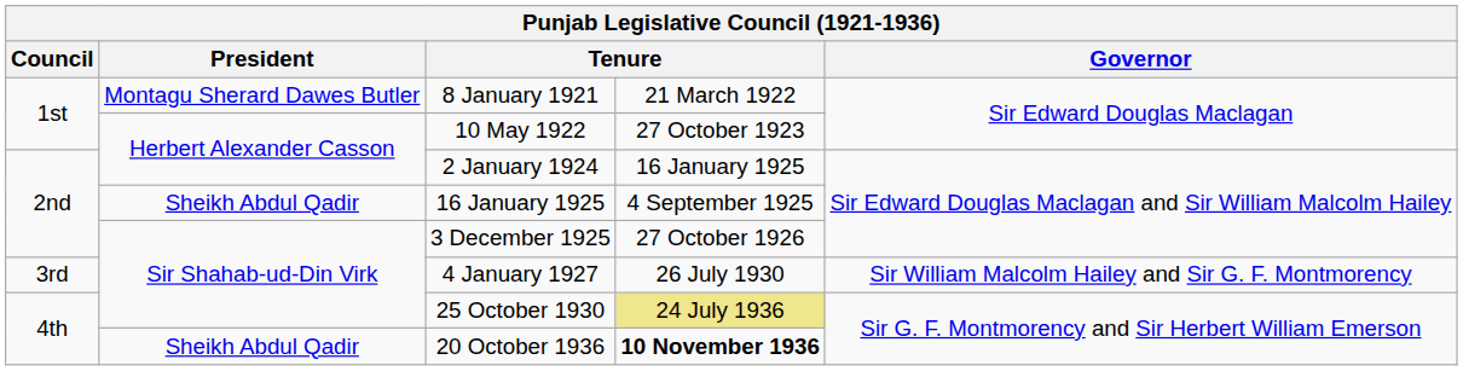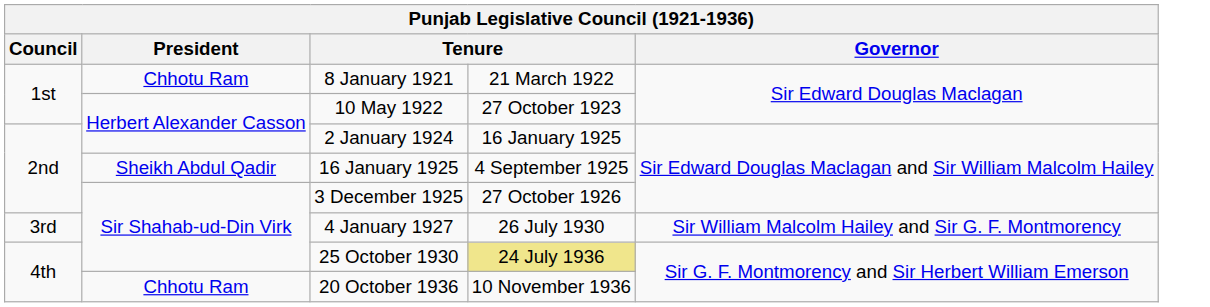 <table class="wikitable" style="text-align:center">
 <tr>
 <th colspan="5">Punjab Legislative Council (1921-1936)</th>
 </tr>
 <tr>
 <th>Council<br></th>
 <th>President</th>
 <th colspan="2">Tenure</th>
 <th><a href='#'>Governor</a></th>
 </tr>
 <tr>
 <td rowspan=2>1st <br></td>
-<td><a href='#'>Montagu Sherard Dawes Butler</a></td>
+<td><a href='#'>Chhotu Ram</a></td>
 <td>8 January 1921</td>
 <td>21 March 1922</td>
 <td rowspan=2><a href='#'>Sir Edward Douglas Maclagan</a></td>
 </tr>
 <tr>
 <td rowspan=2><a href='#'>Herbert Alexander Casson</a></td>
 <td>10 May 1922</td>
 <td>27 October 1923</td>
 </tr>
 <tr>
 <td rowspan=3>2nd<br></td>
 <td>2 January 1924</td>
 <td>16 January 1925</td>
 <td rowspan=3><a href='#'>Sir Edward Douglas Maclagan</a> and <a href='#'>Sir William Malcolm Hailey</a></td>
 </tr>
 <tr>
 <td><a href='#'>Sheikh Abdul Qadir</a></td>
 <td>16 January 1925</td>
 <td>4 September 1925</td>
 </tr>
 <tr>
 <td rowspan=3><a href='#'>Sir Shahab-ud-Din Virk</a></td>
 <td>3 December 1925</td>
 <td>27 October 1926</td>
 </tr>
 <tr>
 <td>3rd<br></td>
 <td>4 January 1927</td>
 <td>26 July 1930</td>
 <td><a href='#'>Sir William Malcolm Hailey</a> and <a href='#'>Sir G. F. Montmorency</a></td>
 </tr>
 <tr>
 <td rowspan=2>4th<br></td>
 <td>25 October 1930</td>
 <td style="background: khaki;">24 July 1936</td>
 <td rowspan=2><a href='#'>Sir G. F. Montmorency</a> and <a href='#'>Sir Herbert William Emerson</a></td>
 </tr>
 <tr>
-<td><a href='#'>Sheikh Abdul Qadir</a></td>
+<td><a href='#'>Chhotu Ram</a></td>
 <td>20 October 1936</td>
-<td><strong>10 November 1936</strong></td>
+<td>10 November 1936</td>
 </tr>
 </table>
